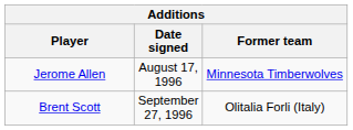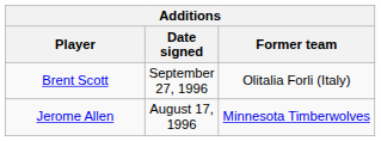 <table class="wikitable" style="text-align:center">
 <tr>
 <th colspan=3>Additions</th>
 </tr>
 <tr>
 <th style="width:160px">Player</th>
 <th style="width:80px">Date signed</th>
 <th style="width:180px">Former team</th>
 </tr>
 <tr>
+<td><a href='#'>Brent Scott</a></td>
+<td>September 27, 1996</td>
+<td>Olitalia Forli (Italy)</td>
+</tr>
+<tr>
 <td><a href='#'>Jerome Allen</a></td>
 <td>August 17, 1996</td>
 <td><a href='#'>Minnesota Timberwolves</a></td>
 </tr>
-<tr>
-<td><a href='#'>Brent Scott</a></td>
-<td>September 27, 1996</td>
-<td>Olitalia Forli (Italy)</td>
-</tr>
 </table>
